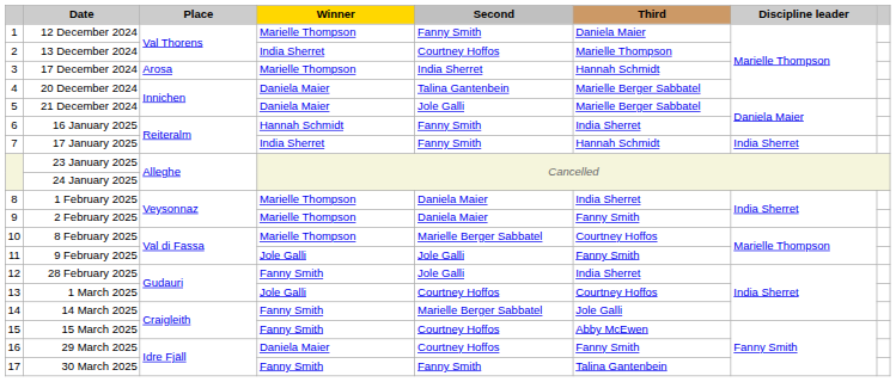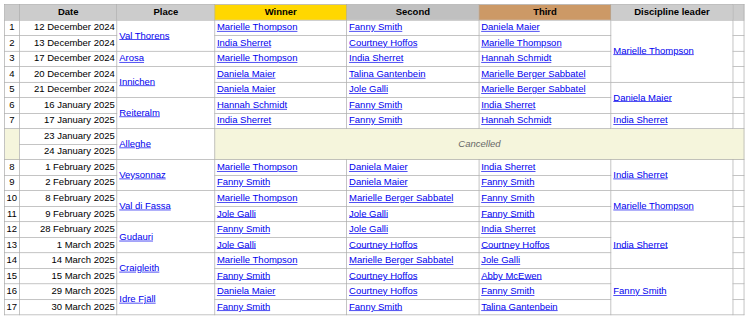 <table class="wikitable plainrowheaders" style="background:#fff; font-size:86%; line-height:16px; border:grey solid 1px; border-collapse:collapse;">
 <tr>
 <th scope="col" style="background:#ccc; width=10 px;"></th>
 <th scope="col" style="background:#ccc; width:135px;">Date</th>
 <th scope="col" style="background:#ccc; width:135px;">Place</th>
 <th scope="col" style="background:gold; width:185px;">Winner</th>
 <th scope="col" style="background:silver; width:185px;">Second</th>
 <th scope="col" style="background:#c96; width:185px;">Third</th>
 <th scope="col" style="background:#ccc; width:170px;">Discipline leader</th>
 <th scope="col" style="background:#ccc; width:10px;"></th>
 </tr>
 <tr>
 <td align="center">1</td>
 <td align="right">12 December 2024</td>
 <td rowspan="2"> <a href='#'>Val Thorens</a></td>
 <td> <a href='#'>Marielle Thompson</a></td>
 <td> <a href='#'>Fanny Smith</a></td>
 <td> <a href='#'>Daniela Maier</a></td>
 <td rowspan="4"> <a href='#'>Marielle Thompson</a></td>
 <td></td>
 </tr>
 <tr>
 <td align="center">2</td>
 <td align="right">13 December 2024</td>
 <td> <a href='#'>India Sherret</a></td>
 <td> <a href='#'>Courtney Hoffos</a></td>
 <td> <a href='#'>Marielle Thompson</a></td>
 <td></td>
 </tr>
 <tr>
 <td align="center">3</td>
 <td align="right">17 December 2024</td>
 <td> <a href='#'>Arosa</a></td>
 <td> <a href='#'>Marielle Thompson</a></td>
 <td> <a href='#'>India Sherret</a></td>
 <td> <a href='#'>Hannah Schmidt</a></td>
 <td></td>
 </tr>
 <tr>
 <td align="center">4</td>
 <td align="right">20 December 2024</td>
 <td rowspan="2"> <a href='#'>Innichen</a></td>
 <td> <a href='#'>Daniela Maier</a></td>
 <td> <a href='#'>Talina Gantenbein</a></td>
 <td> <a href='#'>Marielle Berger Sabbatel</a></td>
 <td></td>
 </tr>
 <tr>
 <td align="center">5</td>
 <td align="right">21 December 2024</td>
 <td> <a href='#'>Daniela Maier</a></td>
 <td> <a href='#'>Jole Galli</a></td>
 <td> <a href='#'>Marielle Berger Sabbatel</a></td>
 <td rowspan="2"> <a href='#'>Daniela Maier</a></td>
 <td></td>
 </tr>
 <tr>
 <td align="center">6</td>
 <td align="right">16 January 2025</td>
 <td rowspan="2"> <a href='#'>Reiteralm</a></td>
 <td> <a href='#'>Hannah Schmidt</a></td>
 <td> <a href='#'>Fanny Smith</a></td>
 <td> <a href='#'>India Sherret</a></td>
 <td></td>
 </tr>
 <tr>
 <td align="center">7</td>
 <td align="right">17 January 2025</td>
 <td> <a href='#'>India Sherret</a></td>
 <td> <a href='#'>Fanny Smith</a></td>
 <td> <a href='#'>Hannah Schmidt</a></td>
 <td> <a href='#'>India Sherret</a></td>
 <td></td>
 </tr>
 <tr>
 <td rowspan="2" bgcolor="F5F5DC" align="center"></td>
 <td align="right">23 January 2025</td>
 <td rowspan="2"> <a href='#'>Alleghe</a></td>
 <td rowspan=2 colspan=5 align=center bgcolor="F5F5DC" style=color:#696969><em>Cancelled</em></td>
 </tr>
 <tr>
 <td align="right">24 January 2025</td>
 </tr>
 <tr>
 <td align="center">8</td>
 <td align="right">1 February 2025</td>
 <td rowspan="2"> <a href='#'>Veysonnaz</a></td>
 <td> <a href='#'>Marielle Thompson</a></td>
 <td> <a href='#'>Daniela Maier</a></td>
 <td> <a href='#'>India Sherret</a></td>
 <td rowspan="2"> <a href='#'>India Sherret</a></td>
 <td></td>
 </tr>
 <tr>
 <td align="center">9</td>
 <td align="right">2 February 2025</td>
-<td> <a href='#'>Marielle Thompson</a></td>
+<td> <a href='#'>Fanny Smith</a></td>
 <td> <a href='#'>Daniela Maier</a></td>
 <td> <a href='#'>Fanny Smith</a></td>
 <td></td>
 </tr>
 <tr>
 <td align="center">10</td>
 <td align="right">8 February 2025</td>
 <td rowspan="2"> <a href='#'>Val di Fassa</a></td>
 <td> <a href='#'>Marielle Thompson</a></td>
 <td> <a href='#'>Marielle Berger Sabbatel</a></td>
-<td> <a href='#'>Courtney Hoffos</a></td>
+<td> <a href='#'>Fanny Smith</a></td>
 <td rowspan=2> <a href='#'>Marielle Thompson</a></td>
 <td></td>
 </tr>
 <tr>
 <td align="center">11</td>
 <td align="right">9 February 2025</td>
 <td> <a href='#'>Jole Galli</a></td>
 <td> <a href='#'>Jole Galli</a></td>
 <td> <a href='#'>Fanny Smith</a></td>
 <td></td>
 </tr>
 <tr>
 <td align="center">12</td>
 <td align="right">28 February 2025</td>
 <td rowspan="2"> <a href='#'>Gudauri</a></td>
 <td> <a href='#'>Fanny Smith</a></td>
 <td> <a href='#'>Jole Galli</a></td>
 <td> <a href='#'>India Sherret</a></td>
 <td rowspan=3> <a href='#'>India Sherret</a></td>
 <td></td>
 </tr>
 <tr>
 <td align="center">13</td>
 <td align="right">1 March 2025</td>
 <td> <a href='#'>Jole Galli</a></td>
 <td> <a href='#'>Courtney Hoffos</a></td>
 <td> <a href='#'>Courtney Hoffos</a></td>
 <td></td>
 </tr>
 <tr>
 <td align="center">14</td>
 <td align="right">14 March 2025</td>
 <td rowspan="2"> <a href='#'>Craigleith</a></td>
-<td> <a href='#'>Fanny Smith</a></td>
+<td> <a href='#'>Marielle Thompson</a></td>
 <td> <a href='#'>Marielle Berger Sabbatel</a></td>
 <td> <a href='#'>Jole Galli</a></td>
 <td></td>
 </tr>
 <tr>
 <td align="center">15</td>
 <td align="right">15 March 2025</td>
 <td> <a href='#'>Fanny Smith</a></td>
 <td> <a href='#'>Courtney Hoffos</a></td>
 <td> <a href='#'>Abby McEwen</a></td>
 <td rowspan="3"> <a href='#'>Fanny Smith</a></td>
 <td></td>
 </tr>
 <tr>
 <td align="center">16</td>
 <td align="right">29 March 2025</td>
 <td rowspan="2"> <a href='#'>Idre Fjäll</a></td>
 <td> <a href='#'>Daniela Maier</a></td>
 <td> <a href='#'>Courtney Hoffos</a></td>
 <td> <a href='#'>Fanny Smith</a></td>
 <td></td>
 </tr>
 <tr>
 <td align="center">17</td>
 <td align="right">30 March 2025</td>
 <td> <a href='#'>Fanny Smith</a></td>
 <td> <a href='#'>Fanny Smith</a></td>
 <td> <a href='#'>Talina Gantenbein</a></td>
 <td></td>
 </tr>
 </table>
